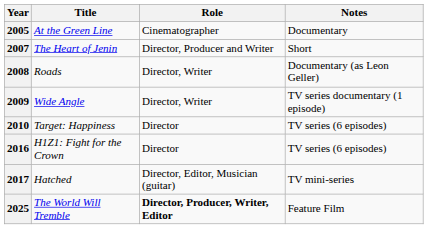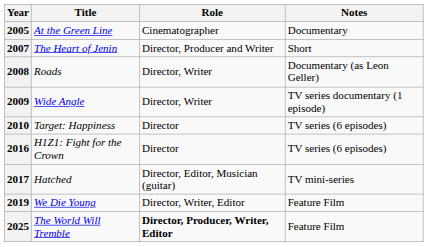 <table class="wikitable sortable plainrowheaders">
 <tr>
 <th scope="col">Year</th>
 <th scope="col" class="unsortable">Title</th>
 <th scope="col" class="unsortable">Role</th>
 <th scope="col" class="unsortable">Notes</th>
 </tr>
 <tr>
 <th scope="row">2005</th>
 <td><em><a href='#'>At the Green Line</a></em></td>
 <td>Cinematographer</td>
 <td>Documentary</td>
 </tr>
 <tr>
 <th scope="row">2007</th>
 <td><em><a href='#'>The Heart of Jenin</a></em></td>
 <td>Director, Producer and Writer</td>
 <td>Short</td>
 </tr>
 <tr>
 <th scope="row">2008</th>
 <td><em>Roads</em></td>
 <td>Director, Writer</td>
 <td>Documentary (as Leon Geller)</td>
 </tr>
 <tr>
 <th scope="row">2009</th>
 <td><em><a href='#'>Wide Angle</a></em></td>
 <td>Director, Writer</td>
 <td>TV series documentary (1 episode)</td>
 </tr>
 <tr>
 <th scope="row">2010</th>
 <td><em>Target: Happiness </em></td>
 <td>Director</td>
 <td>TV series (6 episodes)</td>
 </tr>
 <tr>
 <th scope="row">2016</th>
 <td><em>H1Z1: Fight for the Crown</em></td>
 <td>Director</td>
 <td>TV series (6 episodes)</td>
 </tr>
 <tr>
 <th scope="row">2017</th>
 <td><em>Hatched</em></td>
 <td>Director, Editor, Musician (guitar)</td>
 <td>TV mini-series</td>
 </tr>
 <tr>
+<th scope="row">2019</th>
+<td><em><a href='#'>We Die Young</a></em></td>
+<td>Director, Writer, Editor</td>
+<td>Feature Film</td>
+</tr>
+<tr>
 <th scope="row">2025</th>
 <td><em><a href='#'>The World Will Tremble</a></em></td>
 <td><strong>Director, Producer, Writer, Editor</strong></td>
 <td>Feature Film</td>
 </tr>
 </table>
